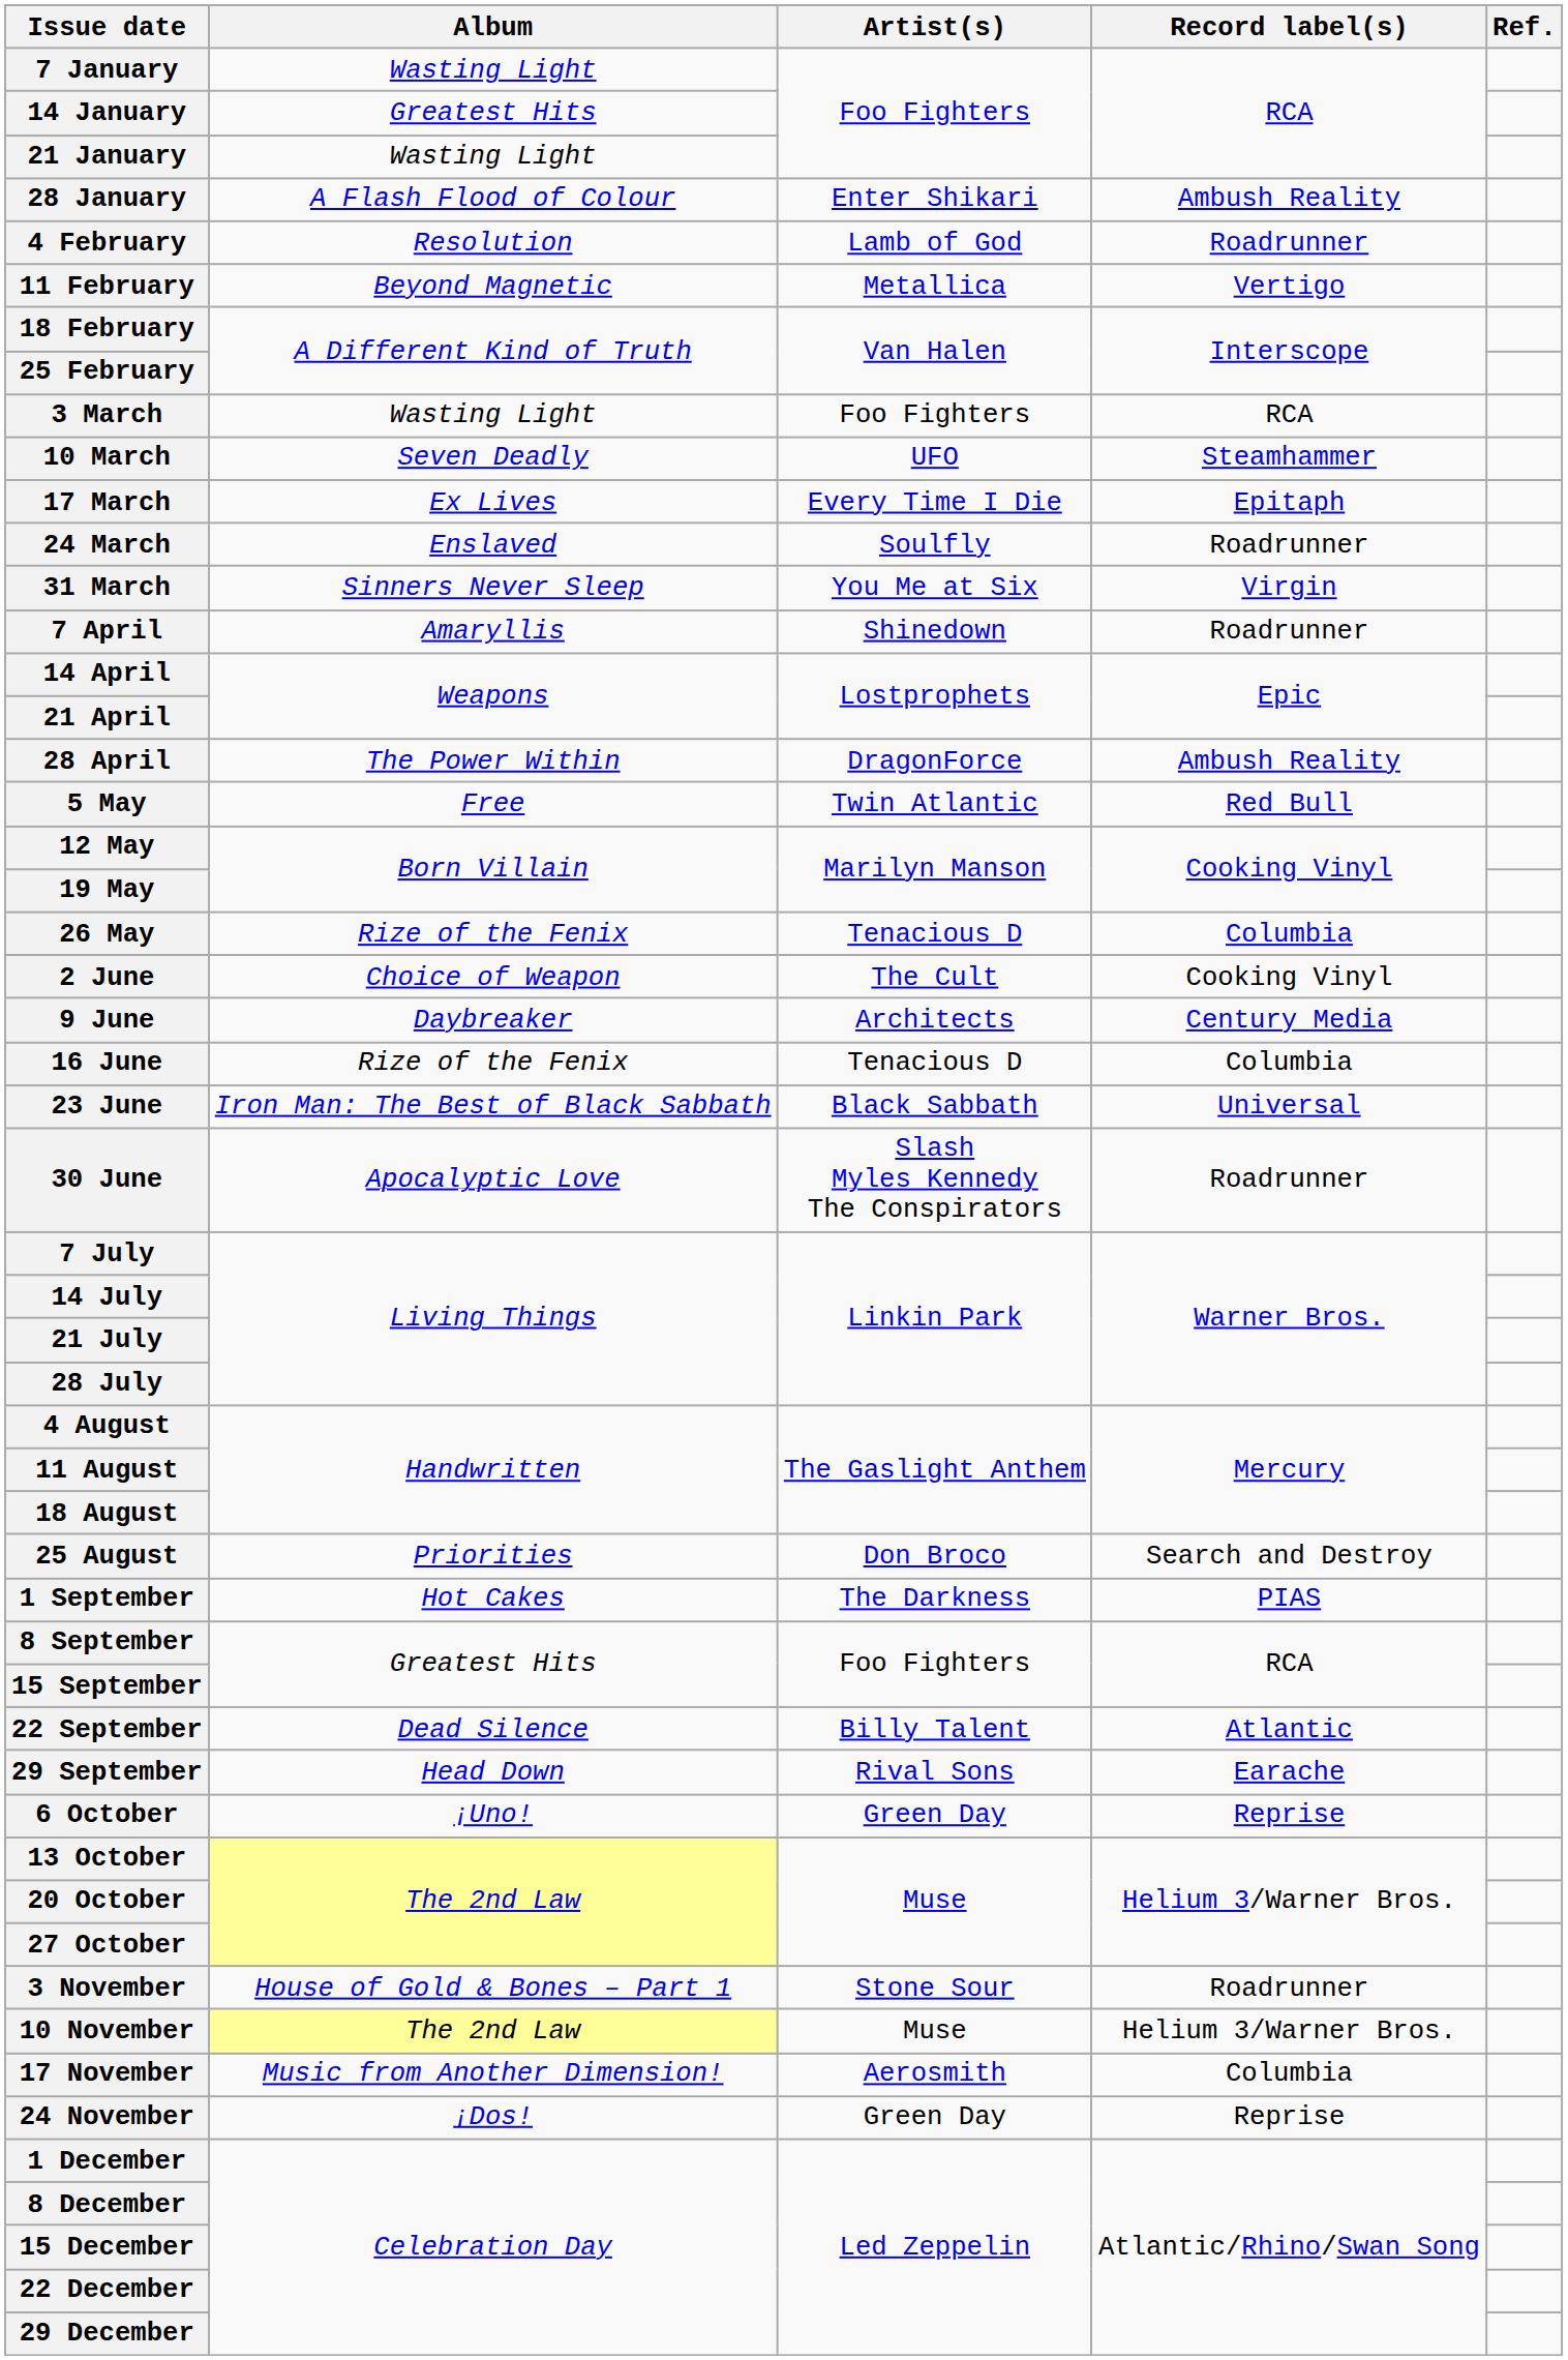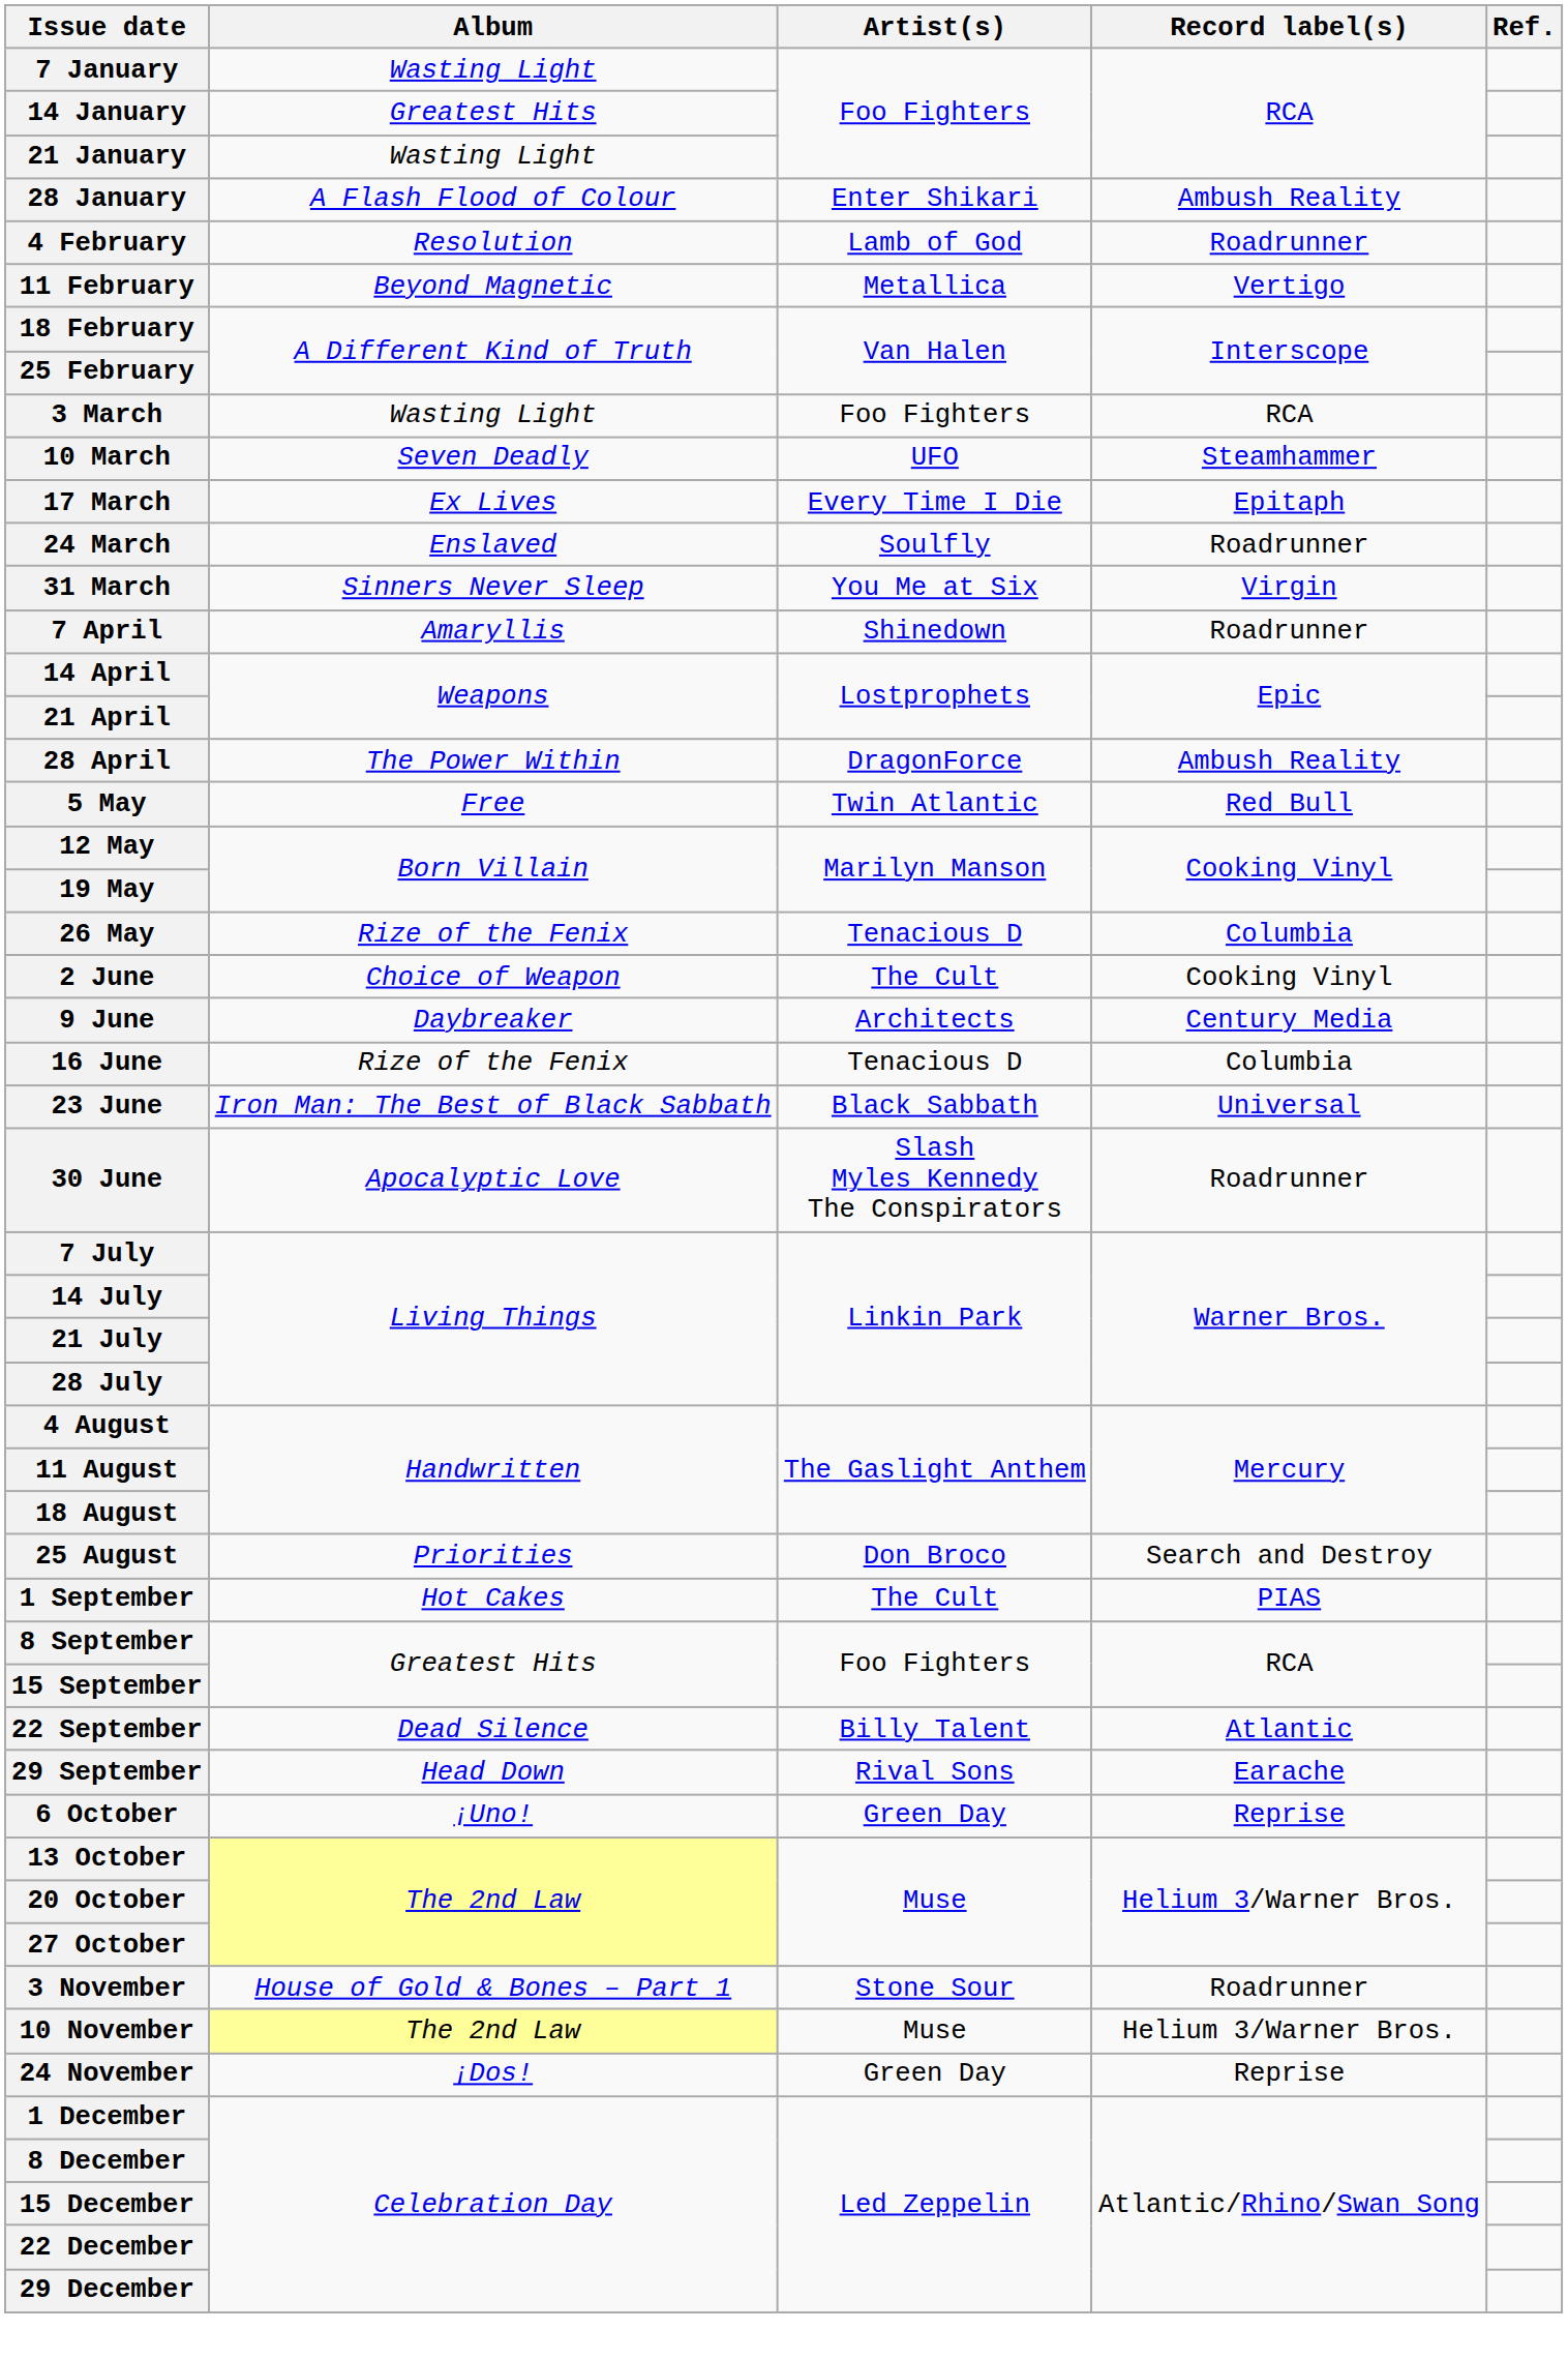 <table class="wikitable plainrowheaders" style="text-align:center">
 <tr>
 <th scope="col">Issue date</th>
 <th scope="col">Album</th>
 <th scope="col">Artist(s)</th>
 <th scope="col">Record label(s)</th>
 <th scope="col">Ref.</th>
 </tr>
 <tr>
 <th scope="row">7 January</th>
 <td><em><a href='#'>Wasting Light</a></em></td>
 <td rowspan="3"><a href='#'>Foo Fighters</a></td>
 <td rowspan="3"><a href='#'>RCA</a></td>
 <td></td>
 </tr>
 <tr>
 <th scope="row">14 January</th>
 <td><em><a href='#'>Greatest Hits</a></em></td>
 <td></td>
 </tr>
 <tr>
 <th scope="row">21 January</th>
 <td><em>Wasting Light</em></td>
 <td></td>
 </tr>
 <tr>
 <th scope="row">28 January</th>
 <td><em><a href='#'>A Flash Flood of Colour</a></em></td>
 <td><a href='#'>Enter Shikari</a></td>
 <td><a href='#'>Ambush Reality</a></td>
 <td></td>
 </tr>
 <tr>
 <th scope="row">4 February</th>
 <td><em><a href='#'>Resolution</a></em></td>
 <td><a href='#'>Lamb of God</a></td>
 <td><a href='#'>Roadrunner</a></td>
 <td></td>
 </tr>
 <tr>
 <th scope="row">11 February</th>
 <td><em><a href='#'>Beyond Magnetic</a></em></td>
 <td><a href='#'>Metallica</a></td>
 <td><a href='#'>Vertigo</a></td>
 <td></td>
 </tr>
 <tr>
 <th scope="row">18 February</th>
 <td rowspan="2"><em><a href='#'>A Different Kind of Truth</a></em></td>
 <td rowspan="2"><a href='#'>Van Halen</a></td>
 <td rowspan="2"><a href='#'>Interscope</a></td>
 <td></td>
 </tr>
 <tr>
 <th scope="row">25 February</th>
 <td></td>
 </tr>
 <tr>
 <th scope="row">3 March</th>
 <td><em>Wasting Light</em></td>
 <td>Foo Fighters</td>
 <td>RCA</td>
 <td></td>
 </tr>
 <tr>
 <th scope="row">10 March</th>
 <td><em><a href='#'>Seven Deadly</a></em></td>
 <td><a href='#'>UFO</a></td>
 <td><a href='#'>Steamhammer</a></td>
 <td></td>
 </tr>
 <tr>
 <th scope="row">17 March</th>
 <td><em><a href='#'>Ex Lives</a></em></td>
 <td><a href='#'>Every Time I Die</a></td>
 <td><a href='#'>Epitaph</a></td>
 <td></td>
 </tr>
 <tr>
 <th scope="row">24 March</th>
 <td><em><a href='#'>Enslaved</a></em></td>
 <td><a href='#'>Soulfly</a></td>
 <td>Roadrunner</td>
 <td></td>
 </tr>
 <tr>
 <th scope="row">31 March</th>
 <td><em><a href='#'>Sinners Never Sleep</a></em></td>
 <td><a href='#'>You Me at Six</a></td>
 <td><a href='#'>Virgin</a></td>
 <td></td>
 </tr>
 <tr>
 <th scope="row">7 April</th>
 <td><em><a href='#'>Amaryllis</a></em></td>
 <td><a href='#'>Shinedown</a></td>
 <td>Roadrunner</td>
 <td></td>
 </tr>
 <tr>
 <th scope="row">14 April</th>
 <td rowspan="2"><em><a href='#'>Weapons</a></em></td>
 <td rowspan="2"><a href='#'>Lostprophets</a></td>
 <td rowspan="2"><a href='#'>Epic</a></td>
 <td></td>
 </tr>
 <tr>
 <th scope="row">21 April</th>
 <td></td>
 </tr>
 <tr>
 <th scope="row">28 April</th>
 <td><em><a href='#'>The Power Within</a></em></td>
 <td><a href='#'>DragonForce</a></td>
 <td><a href='#'>Ambush Reality</a></td>
 <td></td>
 </tr>
 <tr>
 <th scope="row">5 May</th>
 <td><em><a href='#'>Free</a></em></td>
 <td><a href='#'>Twin Atlantic</a></td>
 <td><a href='#'>Red Bull</a></td>
 <td></td>
 </tr>
 <tr>
 <th scope="row">12 May</th>
 <td rowspan="2"><em><a href='#'>Born Villain</a></em></td>
 <td rowspan="2"><a href='#'>Marilyn Manson</a></td>
 <td rowspan="2"><a href='#'>Cooking Vinyl</a></td>
 <td></td>
 </tr>
 <tr>
 <th scope="row">19 May</th>
 <td></td>
 </tr>
 <tr>
 <th scope="row">26 May</th>
 <td><em><a href='#'>Rize of the Fenix</a></em></td>
 <td><a href='#'>Tenacious D</a></td>
 <td><a href='#'>Columbia</a></td>
 <td></td>
 </tr>
 <tr>
 <th scope="row">2 June</th>
 <td><em><a href='#'>Choice of Weapon</a></em></td>
 <td><a href='#'>The Cult</a></td>
 <td>Cooking Vinyl</td>
 <td></td>
 </tr>
 <tr>
 <th scope="row">9 June</th>
 <td><em><a href='#'>Daybreaker</a></em></td>
 <td><a href='#'>Architects</a></td>
 <td><a href='#'>Century Media</a></td>
 <td></td>
 </tr>
 <tr>
 <th scope="row">16 June</th>
 <td><em>Rize of the Fenix</em></td>
 <td>Tenacious D</td>
 <td>Columbia</td>
 <td></td>
 </tr>
 <tr>
 <th scope="row">23 June</th>
 <td><em><a href='#'>Iron Man: The Best of Black Sabbath</a></em></td>
 <td><a href='#'>Black Sabbath</a></td>
 <td><a href='#'>Universal</a></td>
 <td></td>
 </tr>
 <tr>
 <th scope="row">30 June</th>
 <td><em><a href='#'>Apocalyptic Love</a></em></td>
 <td><a href='#'>Slash</a><br><a href='#'>Myles Kennedy</a><br>The Conspirators</td>
 <td>Roadrunner</td>
 <td></td>
 </tr>
 <tr>
 <th scope="row">7 July</th>
 <td rowspan="4"><em><a href='#'>Living Things</a></em></td>
 <td rowspan="4"><a href='#'>Linkin Park</a></td>
 <td rowspan="4"><a href='#'>Warner Bros.</a></td>
 <td></td>
 </tr>
 <tr>
 <th scope="row">14 July</th>
 <td></td>
 </tr>
 <tr>
 <th scope="row">21 July</th>
 <td></td>
 </tr>
 <tr>
 <th scope="row">28 July</th>
 <td></td>
 </tr>
 <tr>
 <th scope="row">4 August</th>
 <td rowspan="3"><em><a href='#'>Handwritten</a></em></td>
 <td rowspan="3"><a href='#'>The Gaslight Anthem</a></td>
 <td rowspan="3"><a href='#'>Mercury</a></td>
 <td></td>
 </tr>
 <tr>
 <th scope="row">11 August</th>
 <td></td>
 </tr>
 <tr>
 <th scope="row">18 August</th>
 <td></td>
 </tr>
 <tr>
 <th scope="row">25 August</th>
 <td><em><a href='#'>Priorities</a></em></td>
 <td><a href='#'>Don Broco</a></td>
 <td>Search and Destroy</td>
 <td></td>
 </tr>
 <tr>
 <th scope="row">1 September</th>
 <td><em><a href='#'>Hot Cakes</a></em></td>
-<td><a href='#'>The Darkness</a></td>
+<td><a href='#'>The Cult</a></td>
 <td><a href='#'>PIAS</a></td>
 <td></td>
 </tr>
 <tr>
 <th scope="row">8 September</th>
 <td rowspan="2"><em>Greatest Hits</em></td>
 <td rowspan="2">Foo Fighters</td>
 <td rowspan="2">RCA</td>
 <td></td>
 </tr>
 <tr>
 <th scope="row">15 September</th>
 <td></td>
 </tr>
 <tr>
 <th scope="row">22 September</th>
 <td><em><a href='#'>Dead Silence</a></em></td>
 <td><a href='#'>Billy Talent</a></td>
 <td><a href='#'>Atlantic</a></td>
 <td></td>
 </tr>
 <tr>
 <th scope="row">29 September</th>
 <td><em><a href='#'>Head Down</a></em></td>
 <td><a href='#'>Rival Sons</a></td>
 <td><a href='#'>Earache</a></td>
 <td></td>
 </tr>
 <tr>
 <th scope="row">6 October</th>
 <td><em><a href='#'>¡Uno!</a></em></td>
 <td><a href='#'>Green Day</a></td>
 <td><a href='#'>Reprise</a></td>
 <td></td>
 </tr>
 <tr>
 <th scope="row">13 October</th>
 <td rowspan="3" style="background-color:#FFFF99"><em><a href='#'>The 2nd Law</a></em> </td>
 <td rowspan="3"><a href='#'>Muse</a></td>
 <td rowspan="3"><a href='#'>Helium 3</a>/Warner Bros.</td>
 <td></td>
 </tr>
 <tr>
 <th scope="row">20 October</th>
 <td></td>
 </tr>
 <tr>
 <th scope="row">27 October</th>
 <td></td>
 </tr>
 <tr>
 <th scope="row">3 November</th>
 <td><em><a href='#'>House of Gold & Bones – Part 1</a></em></td>
 <td><a href='#'>Stone Sour</a></td>
 <td>Roadrunner</td>
 <td></td>
 </tr>
 <tr>
 <th scope="row">10 November</th>
 <td style="background-color:#FFFF99"><em>The 2nd Law</em> </td>
 <td>Muse</td>
 <td>Helium 3/Warner Bros.</td>
 <td></td>
 </tr>
 <tr>
-<th scope="row">17 November</th>
-<td><em><a href='#'>Music from Another Dimension!</a></em></td>
-<td><a href='#'>Aerosmith</a></td>
-<td>Columbia</td>
-<td></td>
-</tr>
-<tr>
 <th scope="row">24 November</th>
 <td><em><a href='#'>¡Dos!</a></em></td>
 <td>Green Day</td>
 <td>Reprise</td>
 <td></td>
 </tr>
 <tr>
 <th scope="row">1 December</th>
 <td rowspan="5"><em><a href='#'>Celebration Day</a></em></td>
 <td rowspan="5"><a href='#'>Led Zeppelin</a></td>
 <td rowspan="5">Atlantic/<a href='#'>Rhino</a>/<a href='#'>Swan Song</a></td>
 <td></td>
 </tr>
 <tr>
 <th scope="row">8 December</th>
 <td></td>
 </tr>
 <tr>
 <th scope="row">15 December</th>
 <td></td>
 </tr>
 <tr>
 <th scope="row">22 December</th>
 <td></td>
 </tr>
 <tr>
 <th scope="row">29 December</th>
 <td></td>
 </tr>
 </table>
